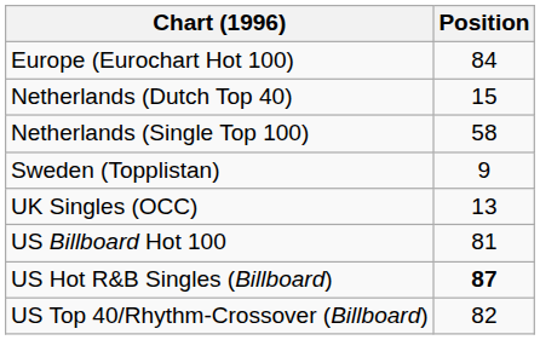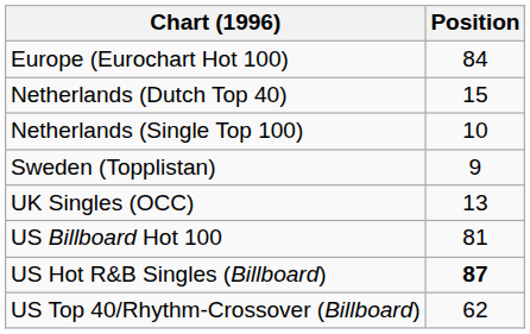 <table class="wikitable sortable">
 <tr>
 <th>Chart (1996)</th>
 <th>Position</th>
 </tr>
 <tr>
 <td>Europe (Eurochart Hot 100)</td>
 <td align="center">84</td>
 </tr>
 <tr>
 <td>Netherlands (Dutch Top 40)</td>
 <td align="center">15</td>
 </tr>
 <tr>
 <td>Netherlands (Single Top 100)</td>
-<td align="center">58</td>
+<td align="center">10</td>
 </tr>
 <tr>
 <td>Sweden (Topplistan)</td>
 <td align="center">9</td>
 </tr>
 <tr>
 <td>UK Singles (OCC)</td>
 <td align="center">13</td>
 </tr>
 <tr>
 <td>US <em>Billboard</em> Hot 100</td>
 <td align="center">81</td>
 </tr>
 <tr>
 <td>US Hot R&B Singles (<em>Billboard</em>)</td>
 <td align="center"><strong>87</strong></td>
 </tr>
 <tr>
 <td>US Top 40/Rhythm-Crossover (<em>Billboard</em>)</td>
-<td align="center">82</td>
+<td align="center">62</td>
 </tr>
 </table>
